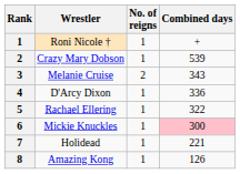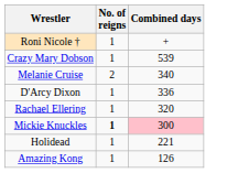 <table class="wikitable sortable" style="text-align: center">
 <tr>
-<th>Rank</th>
 <th>Wrestler</th>
 <th>No. of<br>reigns</th>
 <th>Combined days</th>
 </tr>
 <tr>
-<th>1</th>
 <td style="background-color: #ffe6bd">Roni Nicole †</td>
 <td>1</td>
 <td>+</td>
 </tr>
 <tr>
-<th>2</th>
 <td><a href='#'>Crazy Mary Dobson</a></td>
 <td>1</td>
 <td>539</td>
 </tr>
 <tr>
-<th>3</th>
 <td><a href='#'>Melanie Cruise</a></td>
 <td>2</td>
-<td>343</td>
+<td>340</td>
 </tr>
 <tr>
-<th>4</th>
 <td>D'Arcy Dixon</td>
 <td>1</td>
 <td>336</td>
 </tr>
 <tr>
-<th>5</th>
 <td><a href='#'>Rachael Ellering</a></td>
 <td>1</td>
-<td>322</td>
+<td>320</td>
 </tr>
 <tr>
-<th>6</th>
 <td><a href='#'>Mickie Knuckles</a></td>
-<td>1</td>
+<td><strong>1</strong></td>
 <td style="background: pink;">300</td>
 </tr>
 <tr>
-<th>7</th>
 <td>Holidead</td>
 <td>1</td>
 <td>221</td>
 </tr>
 <tr>
-<th>8</th>
 <td><a href='#'>Amazing Kong</a></td>
 <td>1</td>
 <td>126</td>
 </tr>
 </table>
